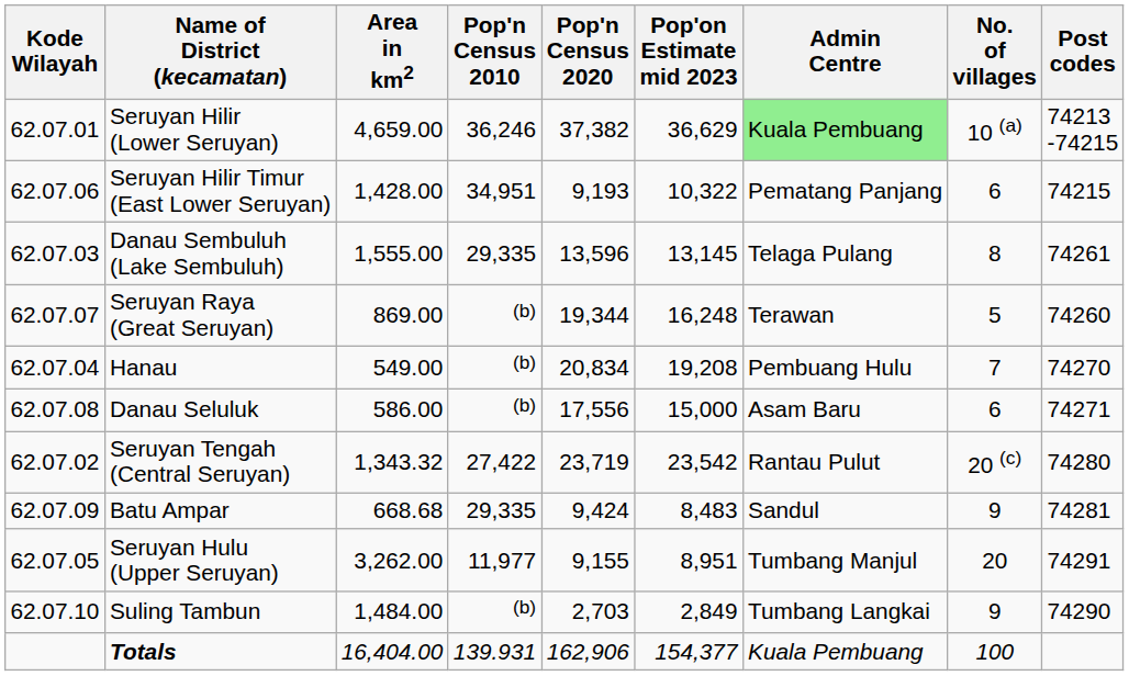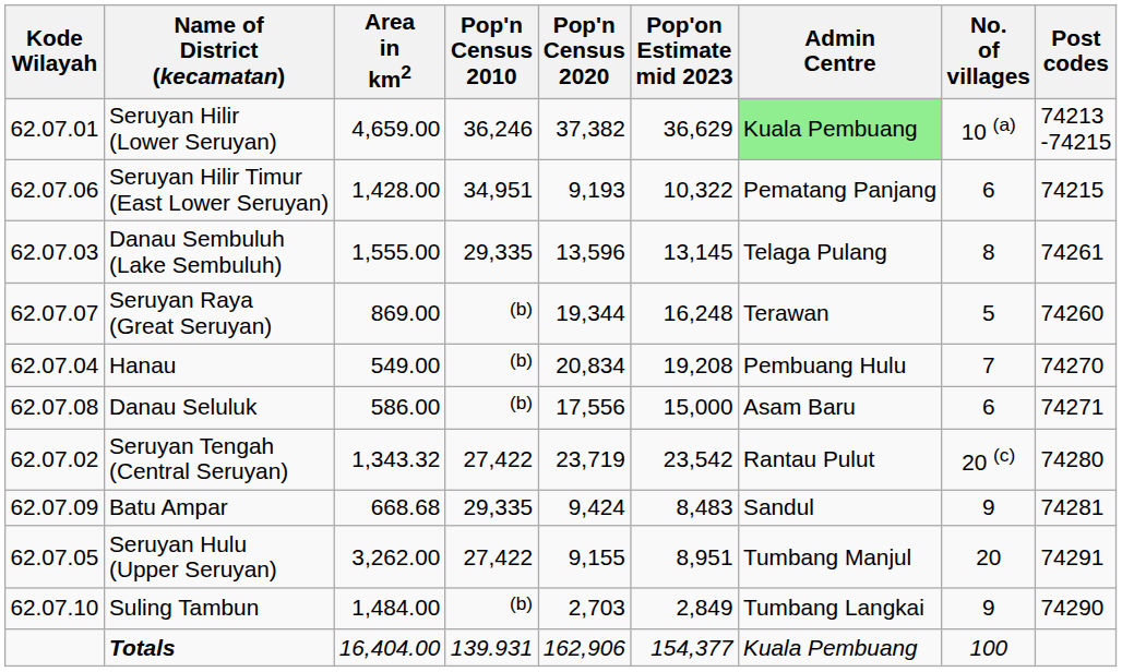 <table class="sortable wikitable">
 <tr>
 <th>Kode <br>Wilayah</th>
 <th>Name of<br>District<br>(<em>kecamatan</em>)</th>
 <th>Area <br> in<br>km<sup>2</sup></th>
 <th>Pop'n<br>Census<br>2010</th>
 <th>Pop'n<br>Census<br>2020</th>
 <th>Pop'on<br>Estimate<br>mid 2023</th>
 <th>Admin<br>Centre</th>
 <th>No.<br>of<br>villages</th>
 <th>Post<br>codes</th>
 </tr>
 <tr>
 <td>62.07.01</td>
 <td>Seruyan Hilir  <br>(Lower Seruyan)</td>
 <td align="right">4,659.00</td>
 <td align="right">36,246</td>
 <td align="right">37,382</td>
 <td align="right">36,629</td>
 <td style="background: lightgreen;">Kuala Pembuang</td>
 <td align="center">10 <sup>(a)</sup></td>
 <td>74213<br>-74215</td>
 </tr>
 <tr>
 <td>62.07.06</td>
 <td>Seruyan Hilir Timur  <br>(East Lower Seruyan)</td>
 <td align="right">1,428.00</td>
 <td align="right">34,951</td>
 <td align="right">9,193</td>
 <td align="right">10,322</td>
 <td>Pematang Panjang</td>
 <td align="center">6</td>
 <td>74215</td>
 </tr>
 <tr>
 <td>62.07.03</td>
 <td>Danau Sembuluh  <br>(Lake Sembuluh)</td>
 <td align="right">1,555.00</td>
 <td align="right">29,335</td>
 <td align="right">13,596</td>
 <td align="right">13,145</td>
 <td>Telaga Pulang</td>
 <td align="center">8</td>
 <td>74261</td>
 </tr>
 <tr>
 <td>62.07.07</td>
 <td>Seruyan Raya  <br>(Great Seruyan)</td>
 <td align="right">869.00</td>
 <td align="right"><sup>(b)</sup></td>
 <td align="right">19,344</td>
 <td align="right">16,248</td>
 <td>Terawan</td>
 <td align="center">5</td>
 <td>74260</td>
 </tr>
 <tr>
 <td>62.07.04</td>
 <td>Hanau </td>
 <td align="right">549.00</td>
 <td align="right"><sup>(b)</sup></td>
 <td align="right">20,834</td>
 <td align="right">19,208</td>
 <td>Pembuang Hulu</td>
 <td align="center">7</td>
 <td>74270</td>
 </tr>
 <tr>
 <td>62.07.08</td>
 <td>Danau Seluluk </td>
 <td align="right">586.00</td>
 <td align="right"><sup>(b)</sup></td>
 <td align="right">17,556</td>
 <td align="right">15,000</td>
 <td>Asam Baru</td>
 <td align="center">6</td>
 <td>74271</td>
 </tr>
 <tr>
 <td>62.07.02</td>
 <td>Seruyan Tengah  <br>(Central Seruyan)</td>
 <td align="right">1,343.32</td>
 <td align="right">27,422</td>
 <td align="right">23,719</td>
 <td align="right">23,542</td>
 <td>Rantau Pulut</td>
 <td align="center">20 <sup>(c)</sup></td>
 <td>74280</td>
 </tr>
 <tr>
 <td>62.07.09</td>
 <td>Batu Ampar </td>
 <td align="right">668.68</td>
 <td align="right">29,335</td>
 <td align="right">9,424</td>
 <td align="right">8,483</td>
 <td>Sandul</td>
 <td align="center">9</td>
 <td>74281</td>
 </tr>
 <tr>
 <td>62.07.05</td>
 <td>Seruyan Hulu  <br>(Upper Seruyan)</td>
 <td align="right">3,262.00</td>
-<td align="right">11,977</td>
+<td align="right">27,422</td>
 <td align="right">9,155</td>
 <td align="right">8,951</td>
 <td>Tumbang Manjul</td>
 <td align="center">20</td>
 <td>74291</td>
 </tr>
 <tr>
 <td>62.07.10</td>
 <td>Suling Tambun </td>
 <td align="right">1,484.00</td>
 <td align="right"><sup>(b)</sup></td>
 <td align="right">2,703</td>
 <td align="right">2,849</td>
 <td>Tumbang Langkai</td>
 <td align="center">9</td>
 <td>74290</td>
 </tr>
 <tr>
 <td></td>
 <td><strong><em>Totals</em></strong></td>
 <td align="right"><em>16,404.00</em></td>
 <td align="right"><em>139.931</em></td>
 <td align="right"><em>162,906</em></td>
 <td align="right"><em>154,377</em></td>
 <td><em>Kuala Pembuang</em></td>
 <td align="center"><em>100</em></td>
 <td></td>
 </tr>
 </table>
